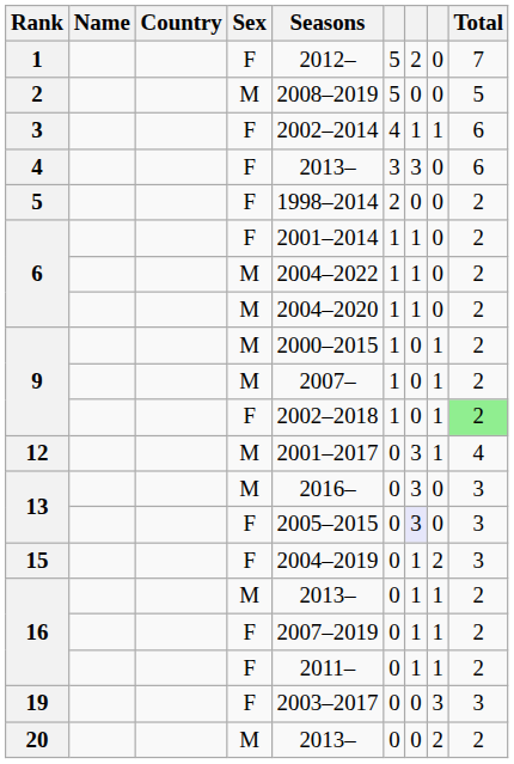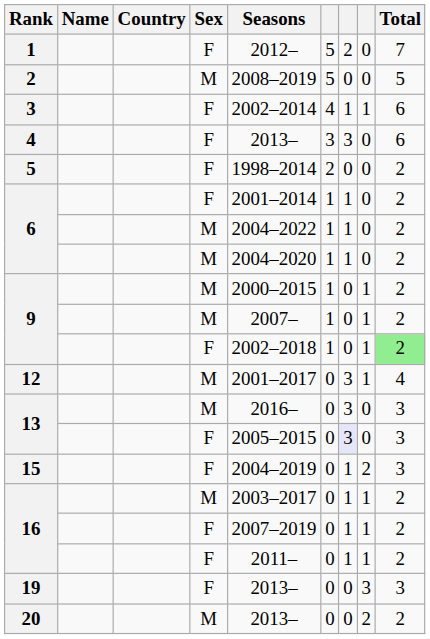 <table class="wikitable sortable" style="text-align:center;">
 <tr>
 <th>Rank</th>
 <th>Name</th>
 <th>Country</th>
 <th>Sex</th>
 <th>Seasons</th>
 <th></th>
 <th></th>
 <th></th>
 <th>Total</th>
 </tr>
 <tr>
 <th rowspan="1">1</th>
 <td align=left></td>
 <td align=left></td>
 <td>F</td>
 <td>2012–</td>
 <td>5</td>
 <td>2</td>
 <td>0</td>
 <td>7</td>
 </tr>
 <tr>
 <th rowspan="1">2</th>
 <td align=left></td>
 <td align=left></td>
 <td>M</td>
 <td>2008–2019</td>
 <td>5</td>
 <td>0</td>
 <td>0</td>
 <td>5</td>
 </tr>
 <tr>
 <th rowspan="1">3</th>
 <td align=left></td>
 <td align=left></td>
 <td>F</td>
 <td>2002–2014</td>
 <td>4</td>
 <td>1</td>
 <td>1</td>
 <td>6</td>
 </tr>
 <tr>
 <th rowspan="1">4</th>
 <td align=left></td>
 <td align=left></td>
 <td>F</td>
 <td>2013–</td>
 <td>3</td>
 <td>3</td>
 <td>0</td>
 <td>6</td>
 </tr>
 <tr>
 <th rowspan="1">5</th>
 <td align=left></td>
 <td align=left></td>
 <td>F</td>
 <td>1998–2014</td>
 <td>2</td>
 <td>0</td>
 <td>0</td>
 <td>2</td>
 </tr>
 <tr>
 <th rowspan="3">6</th>
 <td align=left></td>
 <td align=left></td>
 <td>F</td>
 <td>2001–2014</td>
 <td>1</td>
 <td>1</td>
 <td>0</td>
 <td>2</td>
 </tr>
 <tr>
 <td align=left></td>
 <td align=left></td>
 <td>M</td>
 <td>2004–2022</td>
 <td>1</td>
 <td>1</td>
 <td>0</td>
 <td>2</td>
 </tr>
 <tr>
 <td align=left></td>
 <td align=left></td>
 <td>M</td>
 <td>2004–2020</td>
 <td>1</td>
 <td>1</td>
 <td>0</td>
 <td>2</td>
 </tr>
 <tr>
 <th rowspan="3">9</th>
 <td align=left></td>
 <td align=left></td>
 <td>M</td>
 <td>2000–2015</td>
 <td>1</td>
 <td>0</td>
 <td>1</td>
 <td>2</td>
 </tr>
 <tr>
 <td align=left></td>
 <td align=left></td>
 <td>M</td>
 <td>2007–</td>
 <td>1</td>
 <td>0</td>
 <td>1</td>
 <td>2</td>
 </tr>
 <tr>
 <td align=left></td>
 <td align=left></td>
 <td>F</td>
 <td>2002–2018</td>
 <td>1</td>
 <td>0</td>
 <td>1</td>
 <td style="background: lightgreen;">2</td>
 </tr>
 <tr>
 <th rowspan="1">12</th>
 <td align=left></td>
 <td align=left></td>
 <td>M</td>
 <td>2001–2017</td>
 <td>0</td>
 <td>3</td>
 <td>1</td>
 <td>4</td>
 </tr>
 <tr>
 <th rowspan="2">13</th>
 <td align=left></td>
 <td align=left></td>
 <td>M</td>
 <td>2016–</td>
 <td>0</td>
 <td>3</td>
 <td>0</td>
 <td>3</td>
 </tr>
 <tr>
 <td align=left></td>
 <td align=left></td>
 <td>F</td>
 <td>2005–2015</td>
 <td>0</td>
 <td style="background: lavender;">3</td>
 <td>0</td>
 <td>3</td>
 </tr>
 <tr>
 <th rowspan="1">15</th>
 <td align=left></td>
 <td align=left></td>
 <td>F</td>
 <td>2004–2019</td>
 <td>0</td>
 <td>1</td>
 <td>2</td>
 <td>3</td>
 </tr>
 <tr>
 <th rowspan="3">16</th>
 <td align=left></td>
 <td align=left></td>
 <td>M</td>
-<td>2013–</td>
+<td>2003–2017</td>
 <td>0</td>
 <td>1</td>
 <td>1</td>
 <td>2</td>
 </tr>
 <tr>
 <td align=left></td>
 <td align=left></td>
 <td>F</td>
 <td>2007–2019</td>
 <td>0</td>
 <td>1</td>
 <td>1</td>
 <td>2</td>
 </tr>
 <tr>
 <td align=left></td>
 <td align=left> </td>
 <td>F</td>
 <td>2011–</td>
 <td>0</td>
 <td>1</td>
 <td>1</td>
 <td>2</td>
 </tr>
 <tr>
 <th rowspan="1">19</th>
 <td align=left></td>
 <td align=left></td>
 <td>F</td>
-<td>2003–2017</td>
+<td>2013–</td>
 <td>0</td>
 <td>0</td>
 <td>3</td>
 <td>3</td>
 </tr>
 <tr>
 <th rowspan="1">20</th>
 <td align=left></td>
 <td align=left></td>
 <td>M</td>
 <td>2013–</td>
 <td>0</td>
 <td>0</td>
 <td>2</td>
 <td>2</td>
 </tr>
 </table>
